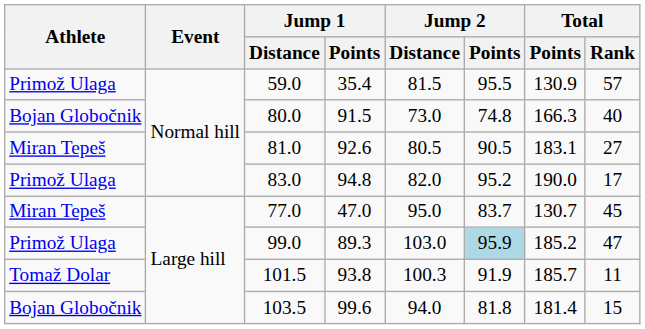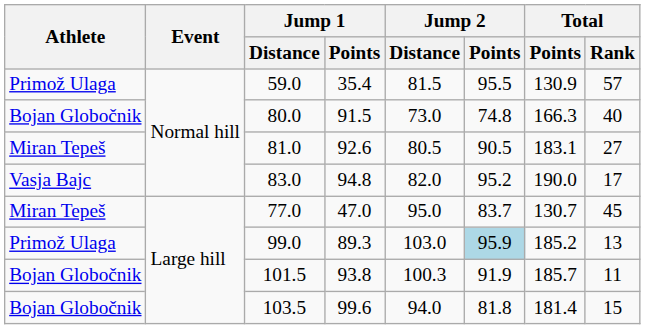 <table class="wikitable" style="font-size:90%">
 <tr>
 <th rowspan="2">Athlete</th>
 <th rowspan="2">Event</th>
 <th colspan="2">Jump 1</th>
 <th colspan="2">Jump 2</th>
 <th colspan="2">Total</th>
 </tr>
 <tr>
 <th>Distance</th>
 <th>Points</th>
 <th>Distance</th>
 <th>Points</th>
 <th>Points</th>
 <th>Rank</th>
 </tr>
 <tr>
 <td><a href='#'>Primož Ulaga</a></td>
 <td rowspan="4">Normal hill</td>
 <td align="center">59.0</td>
 <td align="center">35.4</td>
 <td align="center">81.5</td>
 <td align="center">95.5</td>
 <td align="center">130.9</td>
 <td align="center">57</td>
 </tr>
 <tr>
 <td><a href='#'>Bojan Globočnik</a></td>
 <td align="center">80.0</td>
 <td align="center">91.5</td>
 <td align="center">73.0</td>
 <td align="center">74.8</td>
 <td align="center">166.3</td>
 <td align="center">40</td>
 </tr>
 <tr>
 <td><a href='#'>Miran Tepeš</a></td>
 <td align="center">81.0</td>
 <td align="center">92.6</td>
 <td align="center">80.5</td>
 <td align="center">90.5</td>
 <td align="center">183.1</td>
 <td align="center">27</td>
 </tr>
 <tr>
-<td><a href='#'>Primož Ulaga</a></td>
+<td><a href='#'>Vasja Bajc</a></td>
 <td align="center">83.0</td>
 <td align="center">94.8</td>
 <td align="center">82.0</td>
 <td align="center">95.2</td>
 <td align="center">190.0</td>
 <td align="center">17</td>
 </tr>
 <tr>
 <td><a href='#'>Miran Tepeš</a></td>
 <td rowspan="4">Large hill</td>
 <td align="center">77.0</td>
 <td align="center">47.0</td>
 <td align="center">95.0</td>
 <td align="center">83.7</td>
 <td align="center">130.7</td>
 <td align="center">45</td>
 </tr>
 <tr>
 <td><a href='#'>Primož Ulaga</a></td>
 <td align="center">99.0</td>
 <td align="center">89.3</td>
 <td align="center">103.0</td>
 <td align="center" style="background: lightblue;">95.9</td>
 <td align="center">185.2</td>
-<td align="center">47</td>
+<td align="center">13</td>
 </tr>
 <tr>
-<td><a href='#'>Tomaž Dolar</a></td>
+<td><a href='#'>Bojan Globočnik</a></td>
 <td align="center">101.5</td>
 <td align="center">93.8</td>
 <td align="center">100.3</td>
 <td align="center">91.9</td>
 <td align="center">185.7</td>
 <td align="center">11</td>
 </tr>
 <tr>
 <td><a href='#'>Bojan Globočnik</a></td>
 <td align="center">103.5</td>
 <td align="center">99.6</td>
 <td align="center">94.0</td>
 <td align="center">81.8</td>
 <td align="center">181.4</td>
 <td align="center">15</td>
 </tr>
 </table>
